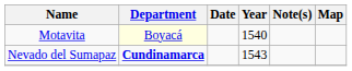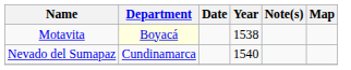 <table class="wikitable sortable mw-collapsible mw-collapsed">
 <tr>
 <th scope="col">Name</th>
 <th scope="col"><a href='#'>Department</a></th>
 <th scope="col">Date</th>
 <th scope="col">Year</th>
 <th scope="col">Note(s)</th>
 <th scope="col">Map</th>
 </tr>
 <tr>
 <td align=center><a href='#'>Motavita</a></td>
 <td align=center style="background: lightyellow;"><a href='#'>Boyacá</a></td>
 <td align=center></td>
-<td align=center>1540</td>
+<td align=center>1538</td>
 <td align=center></td>
 <td align=center></td>
 </tr>
 <tr>
 <td align=center><a href='#'>Nevado del Sumapaz</a></td>
-<td align=center><strong><a href='#'>Cundinamarca</a></strong></td>
+<td align=center><a href='#'>Cundinamarca</a></td>
 <td align=center></td>
-<td align=center>1543</td>
+<td align=center>1540</td>
 <td align=center></td>
 <td align=center></td>
 </tr>
 <tr>
 </tr>
 </table>
